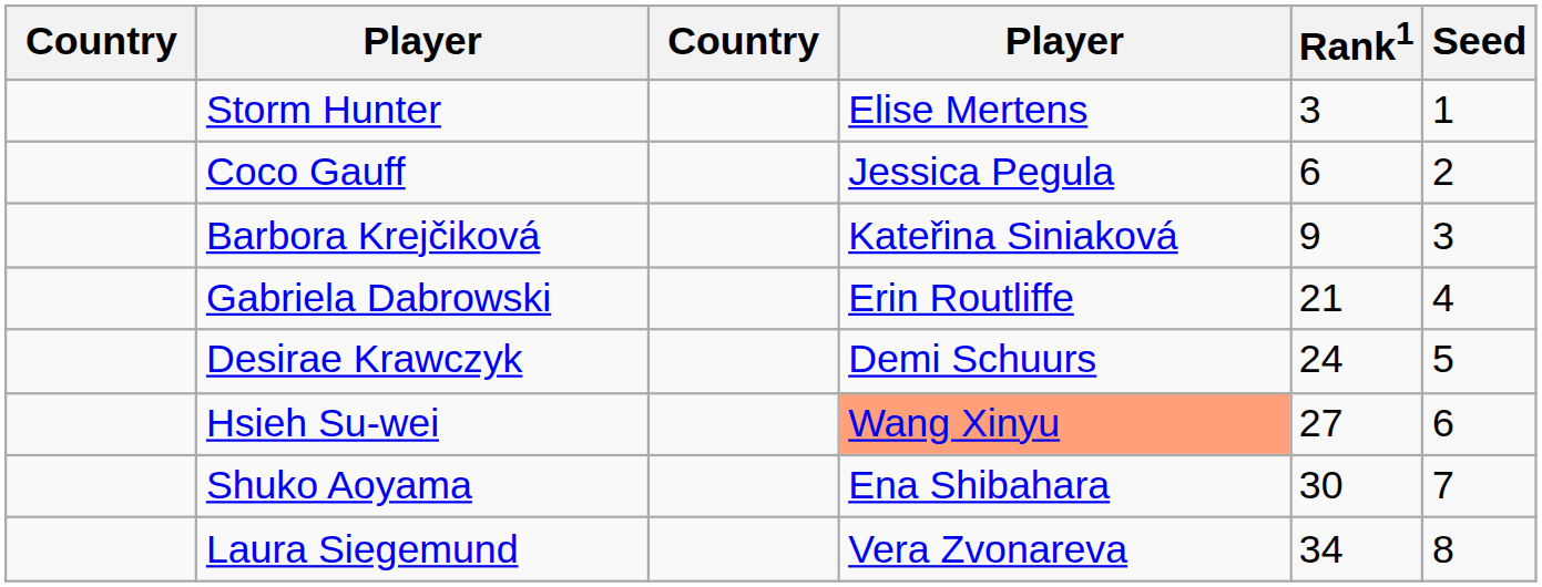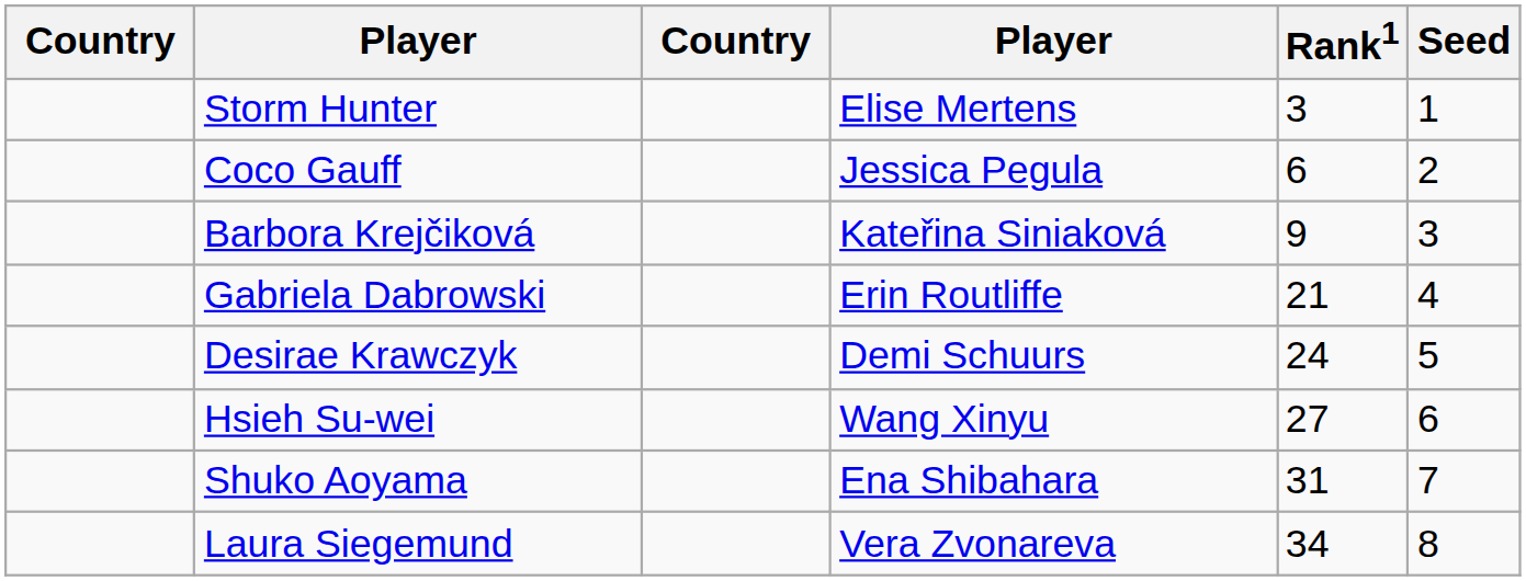 <table class="sortable wikitable">
 <tr>
 <th width="70">Country</th>
 <th width="175">Player</th>
 <th width="70">Country</th>
 <th width="175">Player</th>
 <th>Rank<sup>1</sup></th>
 <th>Seed</th>
 </tr>
 <tr>
 <td></td>
 <td><a href='#'>Storm Hunter</a></td>
 <td></td>
 <td><a href='#'>Elise Mertens</a></td>
 <td>3</td>
 <td>1</td>
 </tr>
 <tr>
 <td></td>
 <td><a href='#'>Coco Gauff</a></td>
 <td></td>
 <td><a href='#'>Jessica Pegula</a></td>
 <td>6</td>
 <td>2</td>
 </tr>
 <tr>
 <td></td>
 <td><a href='#'>Barbora Krejčiková</a></td>
 <td></td>
 <td><a href='#'>Kateřina Siniaková</a></td>
 <td>9</td>
 <td>3</td>
 </tr>
 <tr>
 <td></td>
 <td><a href='#'>Gabriela Dabrowski</a></td>
 <td></td>
 <td><a href='#'>Erin Routliffe</a></td>
 <td>21</td>
 <td>4</td>
 </tr>
 <tr>
 <td></td>
 <td><a href='#'>Desirae Krawczyk</a></td>
 <td></td>
 <td><a href='#'>Demi Schuurs</a></td>
 <td>24</td>
 <td>5</td>
 </tr>
 <tr>
 <td></td>
 <td><a href='#'>Hsieh Su-wei</a></td>
 <td></td>
-<td style="background: lightsalmon;"><a href='#'>Wang Xinyu</a></td>
+<td><a href='#'>Wang Xinyu</a></td>
 <td>27</td>
 <td>6</td>
 </tr>
 <tr>
 <td></td>
 <td><a href='#'>Shuko Aoyama</a></td>
 <td></td>
 <td><a href='#'>Ena Shibahara</a></td>
-<td>30</td>
+<td>31</td>
 <td>7</td>
 </tr>
 <tr>
 <td></td>
 <td><a href='#'>Laura Siegemund</a></td>
 <td></td>
 <td><a href='#'>Vera Zvonareva</a></td>
 <td>34</td>
 <td>8</td>
 </tr>
 </table>
